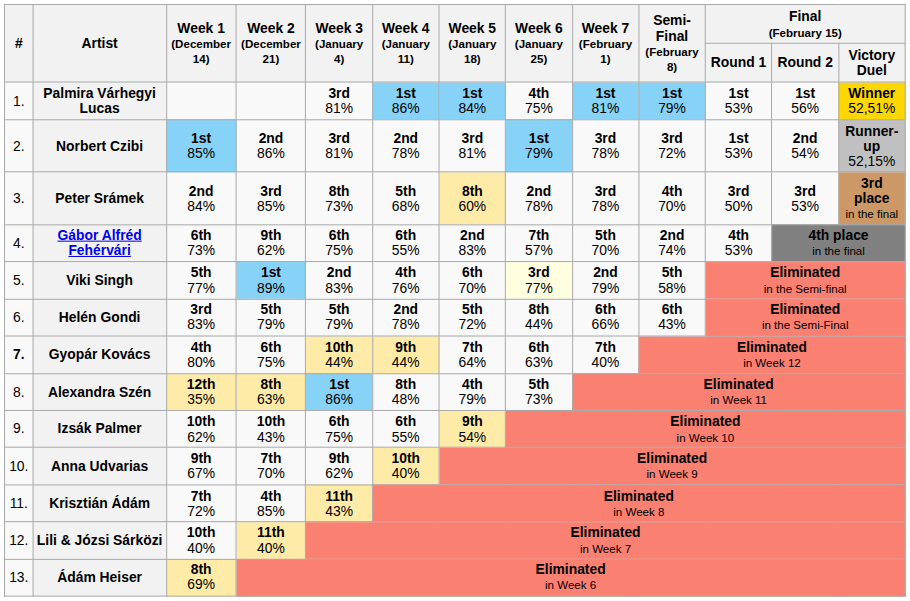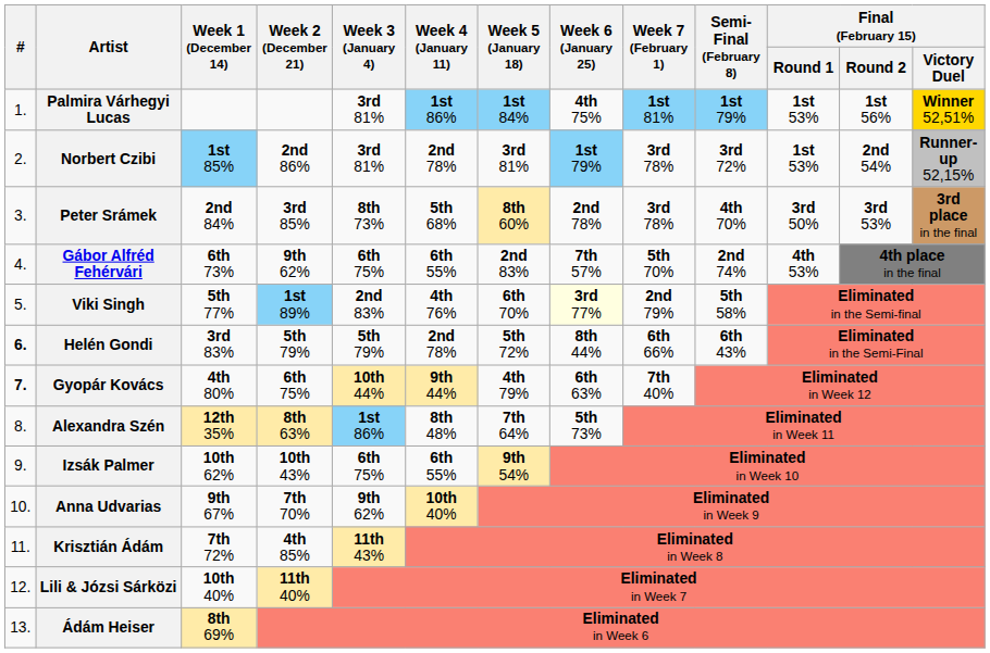 <table class="wikitable" style="text-align:center; font-size:85%" width=100%>
 <tr>
 <th style="width:3%" rowspan="2" scope="col" height="70px">#</th>
 <th style="width:14%" rowspan="2" scope="col">Artist</th>
 <th style="width:7%" rowspan="2" scope="col">Week 1<br><small>(December 14)</small></th>
 <th style="width:7%" rowspan="2" scope="col">Week 2<br><small>(December 21)</small></th>
 <th style="width:7%" rowspan="2" scope="col">Week 3<br><small>(January 4)</small></th>
 <th style="width:7%" rowspan="2" scope="col">Week 4<br><small>(January 11)</small></th>
 <th style="width:7%" rowspan="2" scope="col">Week 5<br><small>(January 18)</small></th>
 <th style="width:7%" rowspan="2" scope="col">Week 6<br><small>(January 25)</small></th>
 <th style="width:7%" rowspan="2" scope="col">Week 7<br><small>(February 1)</small></th>
 <th style="width:7%" rowspan="2" scope="col">Semi-Final<br><small>(February 8)</small></th>
 <th style="width:14%" colspan="3" scope="col">Final<br><small>(February 15)</small></th>
 </tr>
 <tr>
 <th style="width:7%">Round 1</th>
 <th style="width:7%">Round 2</th>
 <th style="width:7%">Victory Duel</th>
 </tr>
 <tr>
 <td>1.</td>
 <th>Palmira Várhegyi Lucas</th>
 <td></td>
 <td></td>
 <td><strong>3rd</strong><br>81%</td>
 <td style="background:#87D3F8;color:black"><strong>1st</strong><br>86%</td>
 <td style="background:#87D3F8;color:black"><strong>1st</strong><br>84%</td>
 <td><strong>4th</strong><br>75%</td>
 <td style="background:#87D3F8;color:black"><strong>1st</strong><br>81%</td>
 <td style="background:#87D3F8;color:black"><strong>1st</strong><br>79%</td>
 <td><strong>1st</strong><br>53%</td>
 <td><strong>1st</strong><br>56%</td>
 <td style="background:gold;color:black"><strong>Winner</strong><br>52,51%</td>
 </tr>
 <tr>
 <td>2.</td>
 <th>Norbert Czibi</th>
 <td style="background:#87D3F8;color:black"><strong>1st</strong><br>85%</td>
 <td><strong>2nd</strong><br>86%</td>
 <td><strong>3rd</strong><br>81%</td>
 <td><strong>2nd</strong><br>78%</td>
 <td><strong>3rd</strong><br>81%</td>
 <td style="background:#87D3F8;color:black"><strong>1st</strong><br>79%</td>
 <td><strong>3rd</strong><br>78%</td>
 <td><strong>3rd</strong><br>72%</td>
 <td><strong>1st</strong><br>53%</td>
 <td><strong>2nd</strong><br>54%</td>
 <td style="background:silver;color:black"><strong>Runner-up</strong><br>52,15%</td>
 </tr>
 <tr>
 <td>3.</td>
 <th>Peter Srámek</th>
 <td><strong>2nd</strong><br>84%</td>
 <td><strong>3rd</strong><br>85%</td>
 <td><strong>8th</strong><br>73%</td>
 <td><strong>5th</strong><br>68%</td>
 <td style="background:#FFEBA8"><strong>8th</strong><br>60%</td>
 <td><strong>2nd</strong><br>78%</td>
 <td><strong>3rd</strong><br>78%</td>
 <td><strong>4th</strong><br>70%</td>
 <td><strong>3rd</strong><br>50%</td>
 <td><strong>3rd</strong><br>53%</td>
 <td style="background:#CC9966;color:black"><strong>3rd place</strong><br><small>in the final</small></td>
 </tr>
 <tr>
 <td>4.</td>
 <th><a href='#'>Gábor Alfréd Fehérvári</a></th>
 <td><strong>6th</strong><br>73%</td>
 <td><strong>9th</strong><br>62%</td>
 <td><strong>6th</strong><br>75%</td>
 <td><strong>6th</strong><br>55%</td>
 <td><strong>2nd</strong><br>83%</td>
 <td><strong>7th</strong><br>57%</td>
 <td><strong>5th</strong><br>70%</td>
 <td><strong>2nd</strong><br>74%</td>
 <td><strong>4th</strong><br>53%</td>
 <td colspan="2" style="background:gray;color:black"><strong>4th place</strong><br><small>in the final</small></td>
 </tr>
 <tr>
 <td>5.</td>
 <th>Viki Singh</th>
 <td><strong>5th</strong><br>77%</td>
 <td style="background:#87D3F8;color:black"><strong>1st</strong><br>89%</td>
 <td><strong>2nd</strong><br>83%</td>
 <td><strong>4th</strong><br>76%</td>
 <td><strong>6th</strong><br>70%</td>
 <td style="background: lightyellow;"><strong>3rd</strong><br>77%</td>
 <td><strong>2nd</strong><br>79%</td>
 <td><strong>5th</strong><br>58%</td>
 <td colspan="3" style="background:salmon;color:black"><strong>Eliminated</strong><br><small>in the Semi-final</small></td>
 </tr>
 <tr>
-<td>6.</td>
+<td><strong>6.</strong></td>
 <th>Helén Gondi</th>
 <td><strong>3rd</strong><br>83%</td>
 <td><strong>5th</strong><br>79%</td>
 <td><strong>5th</strong><br>79%</td>
 <td><strong>2nd</strong><br>78%</td>
 <td><strong>5th</strong><br>72%</td>
 <td><strong>8th</strong><br>44%</td>
 <td><strong>6th</strong><br>66%</td>
 <td><strong>6th</strong><br>43%</td>
 <td colspan="3" style="background:salmon;color:black"><strong>Eliminated</strong><br><small>in the Semi-Final</small></td>
 </tr>
 <tr>
 <td><strong>7.</strong></td>
 <th>Gyopár Kovács</th>
 <td><strong>4th</strong><br>80%</td>
 <td><strong>6th</strong><br>75%</td>
 <td style="background:#FFEBA8"><strong>10th</strong><br>44%</td>
 <td style="background:#FFEBA8"><strong>9th</strong><br>44%</td>
-<td><strong>7th</strong><br>64%</td>
+<td><strong>4th</strong><br>79%</td>
 <td><strong>6th</strong><br>63%</td>
 <td><strong>7th</strong><br>40%</td>
 <td colspan="5" style="background:salmon;color:black"><strong>Eliminated</strong> <br><small>in Week 12</small></td>
 </tr>
 <tr>
 <td>8.</td>
 <th>Alexandra Szén</th>
 <td style="background:#FFEBA8"><strong>12th</strong><br>35%</td>
 <td style="background:#FFEBA8;color:black"><strong>8th</strong><br>63%</td>
 <td style="background:#87D3F8;color:black"><strong>1st</strong><br>86%</td>
 <td><strong>8th</strong><br>48%</td>
-<td><strong>4th</strong><br>79%</td>
+<td><strong>7th</strong><br>64%</td>
 <td><strong>5th</strong><br>73%</td>
 <td colspan="6" style="background:salmon;color:black"><strong>Eliminated</strong> <br><small>in Week 11</small></td>
 </tr>
 <tr>
 <td>9.</td>
 <th>Izsák Palmer</th>
 <td><strong>10th</strong><br>62%</td>
 <td><strong>10th</strong><br>43%</td>
 <td><strong>6th</strong><br>75%</td>
 <td><strong>6th</strong><br>55%</td>
 <td style="background:#FFEBA8;color:black"><strong>9th</strong><br>54%</td>
 <td colspan="7" style="background:salmon;color:black"><strong>Eliminated</strong> <br><small>in Week 10</small></td>
 </tr>
 <tr>
 <td>10.</td>
 <th>Anna Udvarias</th>
 <td><strong>9th</strong><br>67%</td>
 <td><strong>7th</strong><br>70%</td>
 <td><strong>9th</strong><br>62%</td>
 <td style="background:#FFEBA8;color:black"><strong>10th</strong><br>40%</td>
 <td colspan="8" style="background:salmon;color:black"><strong>Eliminated</strong> <br><small>in Week 9</small></td>
 </tr>
 <tr>
 <td>11.</td>
 <th>Krisztián Ádám</th>
 <td><strong>7th</strong><br>72%</td>
 <td><strong>4th</strong><br>85%</td>
 <td style="background:#FFEBA8;color:black"><strong>11th</strong><br>43%</td>
 <td colspan="9" style="background:salmon;color:black"><strong>Eliminated</strong> <br><small>in Week 8</small></td>
 </tr>
 <tr>
 <td>12.</td>
 <th>Lili & Józsi Sárközi</th>
 <td><strong>10th</strong><br>40%</td>
 <td style="background:#FFEBA8"><strong>11th</strong><br>40%</td>
 <td colspan="10" style="background:salmon;color:black"><strong>Eliminated</strong> <br><small>in Week 7</small></td>
 </tr>
 <tr>
 <td>13.</td>
 <th>Ádám Heiser</th>
 <td style="background:#FFEBA8;color:black"><strong>8th</strong><br>69%</td>
 <td colspan="11" style="background:salmon;color:black"><strong>Eliminated</strong> <br><small>in Week 6</small></td>
 </tr>
 </table>
